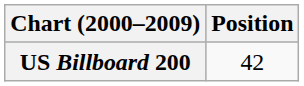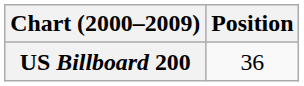 <table class="wikitable plainrowheaders">
 <tr>
 <th scope="col">Chart (2000–2009)</th>
 <th scope="col">Position</th>
 </tr>
 <tr>
 <th scope="row">US <em>Billboard</em> 200</th>
-<td style="text-align:center;">42</td>
+<td style="text-align:center;">36</td>
 </tr>
 </table>
